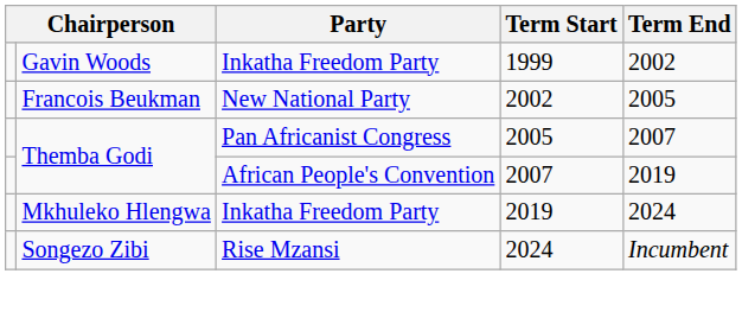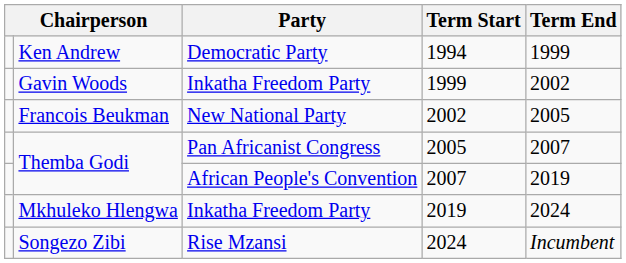 <table class="wikitable">
 <tr>
 <th colspan="2">Chairperson</th>
 <th>Party</th>
 <th>Term Start</th>
 <th>Term End</th>
+</tr>
+<tr>
+<td></td>
+<td><a href='#'>Ken Andrew</a></td>
+<td><a href='#'>Democratic Party</a></td>
+<td>1994</td>
+<td>1999</td>
 </tr>
 <tr>
 <td></td>
 <td><a href='#'>Gavin Woods</a></td>
 <td><a href='#'>Inkatha Freedom Party</a></td>
 <td>1999</td>
 <td>2002</td>
 </tr>
 <tr>
 <td></td>
 <td><a href='#'>Francois Beukman</a></td>
 <td><a href='#'>New National Party</a></td>
 <td>2002</td>
 <td>2005</td>
 </tr>
 <tr>
 <td></td>
 <td rowspan="2"><a href='#'>Themba Godi</a></td>
 <td><a href='#'>Pan Africanist Congress</a></td>
 <td>2005</td>
 <td>2007</td>
 </tr>
 <tr>
 <td></td>
 <td><a href='#'>African People's Convention</a></td>
 <td>2007</td>
 <td>2019</td>
 </tr>
 <tr>
 <td></td>
 <td><a href='#'>Mkhuleko Hlengwa</a></td>
 <td><a href='#'>Inkatha Freedom Party</a></td>
 <td>2019</td>
 <td>2024</td>
 </tr>
 <tr>
 <td></td>
 <td><a href='#'>Songezo Zibi</a></td>
 <td><a href='#'>Rise Mzansi</a></td>
 <td>2024</td>
 <td><em>Incumbent</em></td>
 </tr>
 </table>
